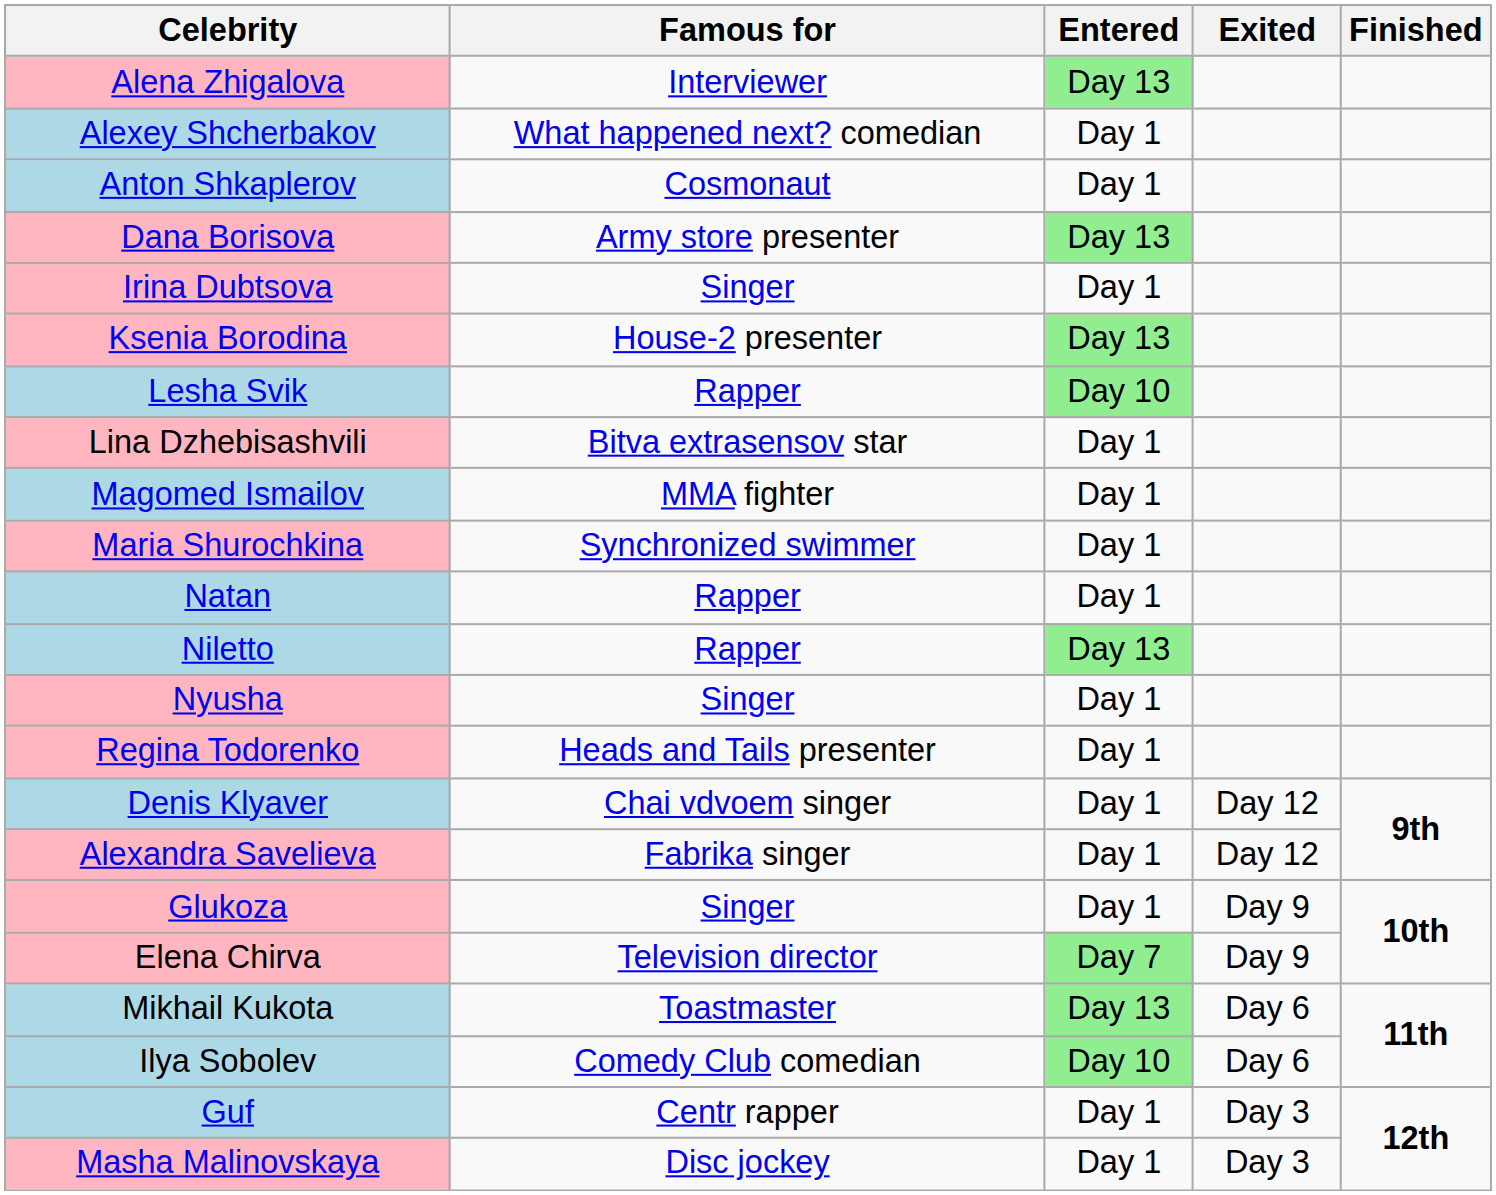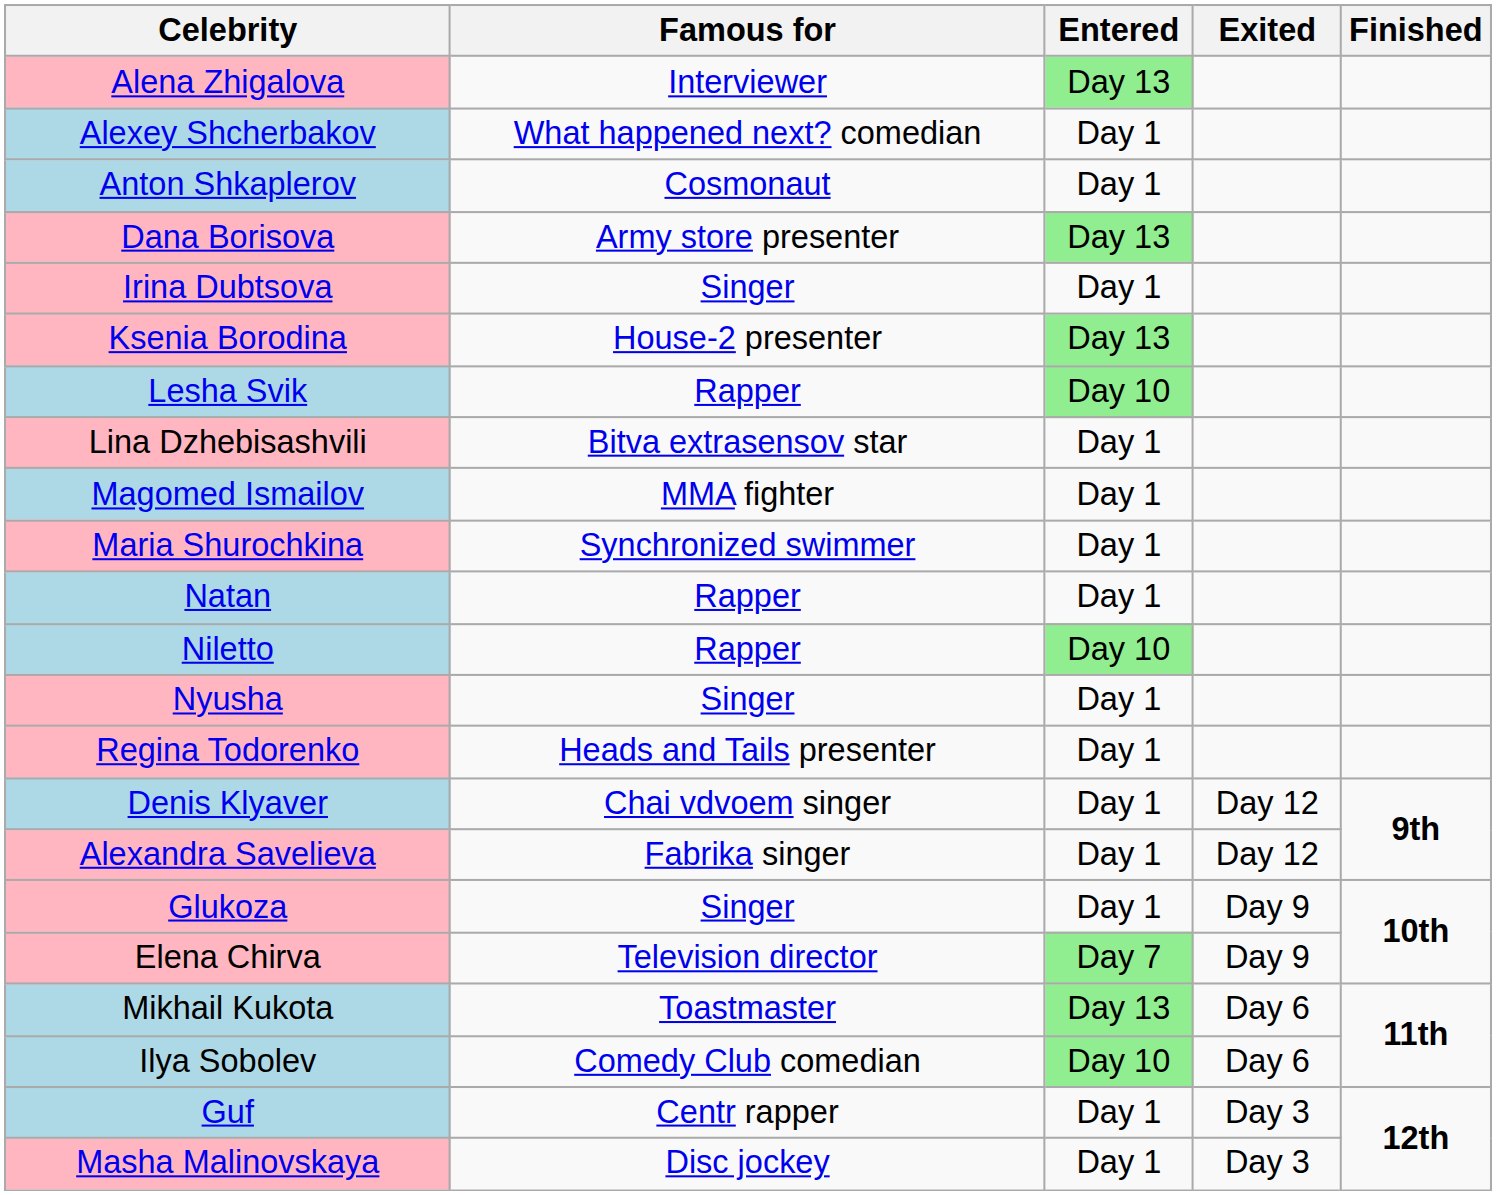 <table class="wikitable"  style="text-align:center;">
 <tr>
 <th style="width:30%;">Celebrity</th>
 <th style="width:40%;">Famous for</th>
 <th style="width:10%;">Entered</th>
 <th style="width:10%;">Exited</th>
 <th style="width:10%;">Finished</th>
 </tr>
 <tr>
 <td style=background:lightpink><a href='#'>Alena Zhigalova</a></td>
 <td><a href='#'>Interviewer</a></td>
 <td style="background:lightgreen">Day 13</td>
 <td></td>
 <td></td>
 </tr>
 <tr>
 <td style=background:lightblue><a href='#'>Alexey Shcherbakov</a></td>
 <td><a href='#'>What happened next?</a> comedian</td>
 <td>Day 1</td>
 <td></td>
 <td></td>
 </tr>
 <tr>
 <td style=background:lightblue><a href='#'>Anton Shkaplerov</a></td>
 <td><a href='#'>Cosmonaut</a></td>
 <td>Day 1</td>
 <td></td>
 <td></td>
 </tr>
 <tr>
 <td style=background:lightpink><a href='#'>Dana Borisova</a></td>
 <td><a href='#'>Army store</a> presenter</td>
 <td style="background:lightgreen">Day 13</td>
 <td></td>
 <td></td>
 </tr>
 <tr>
 <td style=background:lightpink><a href='#'>Irina Dubtsova</a></td>
 <td><a href='#'>Singer</a></td>
 <td>Day 1</td>
 <td></td>
 <td></td>
 </tr>
 <tr>
 <td style=background:lightpink><a href='#'>Ksenia Borodina</a></td>
 <td><a href='#'>House-2</a> presenter</td>
 <td style="background:lightgreen">Day 13</td>
 <td></td>
 <td></td>
 </tr>
 <tr>
 <td style=background:lightblue><a href='#'>Lesha Svik</a></td>
 <td><a href='#'>Rapper</a></td>
 <td style="background:lightgreen">Day 10</td>
 <td></td>
 <td></td>
 </tr>
 <tr>
 <td style=background:lightpink>Lina Dzhebisashvili</td>
 <td><a href='#'>Bitva extrasensov</a> star</td>
 <td>Day 1</td>
 <td></td>
 <td></td>
 </tr>
 <tr>
 <td style=background:lightblue><a href='#'>Magomed Ismailov</a></td>
 <td><a href='#'>MMA</a> fighter</td>
 <td>Day 1</td>
 <td></td>
 <td></td>
 </tr>
 <tr>
 <td style=background:lightpink><a href='#'>Maria Shurochkina</a></td>
 <td><a href='#'>Synchronized swimmer</a></td>
 <td>Day 1</td>
 <td></td>
 <td></td>
 </tr>
 <tr>
 <td style=background:lightblue><a href='#'>Natan</a></td>
 <td><a href='#'>Rapper</a></td>
 <td>Day 1</td>
 <td></td>
 <td></td>
 </tr>
 <tr>
 <td style=background:lightblue><a href='#'>Niletto</a></td>
 <td><a href='#'>Rapper</a></td>
-<td style="background:lightgreen">Day 13</td>
+<td style="background:lightgreen">Day 10</td>
 <td></td>
 <td></td>
 </tr>
 <tr>
 <td style=background:lightpink><a href='#'>Nyusha</a></td>
 <td><a href='#'>Singer</a></td>
 <td>Day 1</td>
 <td></td>
 <td></td>
 </tr>
 <tr>
 <td style=background:lightpink><a href='#'>Regina Todorenko</a></td>
 <td><a href='#'>Heads and Tails</a> presenter</td>
 <td>Day 1</td>
 <td></td>
 <td></td>
 </tr>
 <tr>
 <td style=background:lightblue><a href='#'>Denis Klyaver</a></td>
 <td><a href='#'>Chai vdvoem</a> singer</td>
 <td>Day 1</td>
 <td>Day 12</td>
 <td rowspan=2><strong>9th</strong></td>
 </tr>
 <tr>
 <td style=background:lightpink><a href='#'>Alexandra Savelieva</a></td>
 <td><a href='#'>Fabrika</a> singer</td>
 <td>Day 1</td>
 <td>Day 12</td>
 </tr>
 <tr>
 <td style=background:lightpink><a href='#'>Glukoza</a></td>
 <td><a href='#'>Singer</a></td>
 <td>Day 1</td>
 <td>Day 9</td>
 <td rowspan=2><strong>10th</strong></td>
 </tr>
 <tr>
 <td style=background:lightpink>Elena Chirva</td>
 <td><a href='#'>Television director</a></td>
 <td style="background:lightgreen">Day 7</td>
 <td>Day 9</td>
 </tr>
 <tr>
 <td style=background:lightblue>Mikhail Kukota</td>
 <td><a href='#'>Toastmaster</a></td>
 <td style="background:lightgreen">Day 13</td>
 <td>Day 6</td>
 <td rowspan=2><strong>11th</strong></td>
 </tr>
 <tr>
 <td style=background:lightblue>Ilya Sobolev</td>
 <td><a href='#'>Comedy Club</a> comedian</td>
 <td style="background:lightgreen">Day 10</td>
 <td>Day 6</td>
 </tr>
 <tr>
 <td style=background:lightblue><a href='#'>Guf</a></td>
 <td><a href='#'>Centr</a> rapper</td>
 <td>Day 1</td>
 <td>Day 3</td>
 <td rowspan=2><strong>12th</strong></td>
 </tr>
 <tr>
 <td style=background:lightpink><a href='#'>Masha Malinovskaya</a></td>
 <td><a href='#'>Disc jockey</a></td>
 <td>Day 1</td>
 <td>Day 3</td>
 </tr>
 </table>
